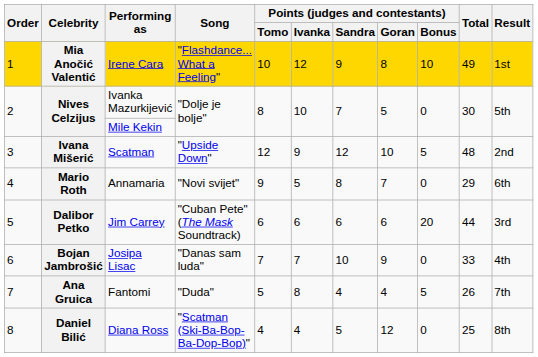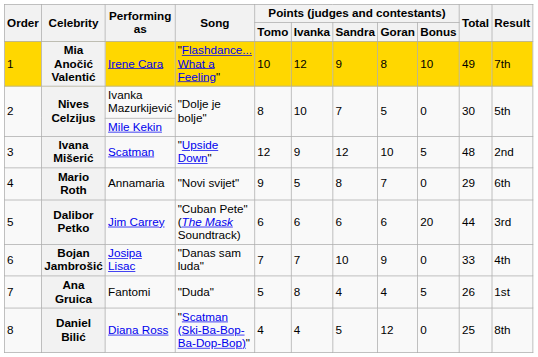 <table class=wikitable>
 <tr>
 <th rowspan="2">Order</th>
 <th rowspan="2">Celebrity</th>
 <th rowspan="2">Performing as</th>
 <th rowspan="2">Song</th>
 <th colspan="5" style="width:50%;">Points (judges and contestants)</th>
 <th rowspan="2">Total</th>
 <th rowspan="2">Result</th>
 </tr>
 <tr>
 <th style="width:10%;">Tomo</th>
 <th style="width:10%;">Ivanka</th>
 <th style="width:10%;">Sandra</th>
 <th style="width:10%;">Goran</th>
 <th style="width:10%;">Bonus</th>
 </tr>
 <tr bgcolor="gold">
 <td>1</td>
 <th scope="row">Mia Anočić Valentić</th>
 <td><a href='#'>Irene Cara</a></td>
 <td>"<a href='#'>Flashdance... What a Feeling</a>"</td>
 <td>10</td>
 <td>12</td>
 <td>9</td>
 <td>8</td>
 <td>10</td>
 <td>49</td>
-<td>1st</td>
+<td>7th</td>
 </tr>
 <tr>
 <td rowspan="2">2</td>
 <th scope="row" rowspan="2">Nives Celzijus</th>
 <td>Ivanka Mazurkijević</td>
 <td rowspan="2">"Dolje je bolje"</td>
 <td rowspan="2">8</td>
 <td rowspan="2">10</td>
 <td rowspan="2">7</td>
 <td rowspan="2">5</td>
 <td rowspan="2">0</td>
 <td rowspan="2">30</td>
 <td rowspan="2">5th</td>
 </tr>
 <tr>
 <td><a href='#'>Mile Kekin</a></td>
 </tr>
 <tr>
 <td>3</td>
 <th scope="row">Ivana Mišerić</th>
 <td><a href='#'>Scatman</a></td>
 <td>"<a href='#'>Upside Down</a>"</td>
 <td>12</td>
 <td>9</td>
 <td>12</td>
 <td>10</td>
 <td>5</td>
 <td>48</td>
 <td>2nd</td>
 </tr>
 <tr>
 <td>4</td>
 <th scope="row">Mario Roth</th>
 <td>Annamaria</td>
 <td>"Novi svijet"</td>
 <td>9</td>
 <td>5</td>
 <td>8</td>
 <td>7</td>
 <td>0</td>
 <td>29</td>
 <td>6th</td>
 </tr>
 <tr>
 <td>5</td>
 <th scope="row">Dalibor Petko</th>
 <td><a href='#'>Jim Carrey</a></td>
 <td>"Cuban Pete" (<em><a href='#'>The Mask</a></em> Soundtrack)</td>
 <td>6</td>
 <td>6</td>
 <td>6</td>
 <td>6</td>
 <td>20</td>
 <td>44</td>
 <td>3rd</td>
 </tr>
 <tr>
 <td>6</td>
 <th scope="row">Bojan Jambrošić</th>
 <td><a href='#'>Josipa Lisac</a></td>
 <td>"Danas sam luda"</td>
 <td>7</td>
 <td>7</td>
 <td>10</td>
 <td>9</td>
 <td>0</td>
 <td>33</td>
 <td>4th</td>
 </tr>
 <tr>
 <td>7</td>
 <th scope="row">Ana Gruica</th>
 <td>Fantomi</td>
 <td>"Duda"</td>
 <td>5</td>
 <td>8</td>
 <td>4</td>
 <td>4</td>
 <td>5</td>
 <td>26</td>
-<td>7th</td>
+<td>1st</td>
 </tr>
 <tr>
 <td>8</td>
 <th scope="row">Daniel Bilić</th>
 <td><a href='#'>Diana Ross</a></td>
 <td>"<a href='#'>Scatman (Ski-Ba-Bop-Ba-Dop-Bop)</a>"</td>
 <td>4</td>
 <td>4</td>
 <td>5</td>
 <td>12</td>
 <td>0</td>
 <td>25</td>
 <td>8th</td>
 </tr>
 </table>
